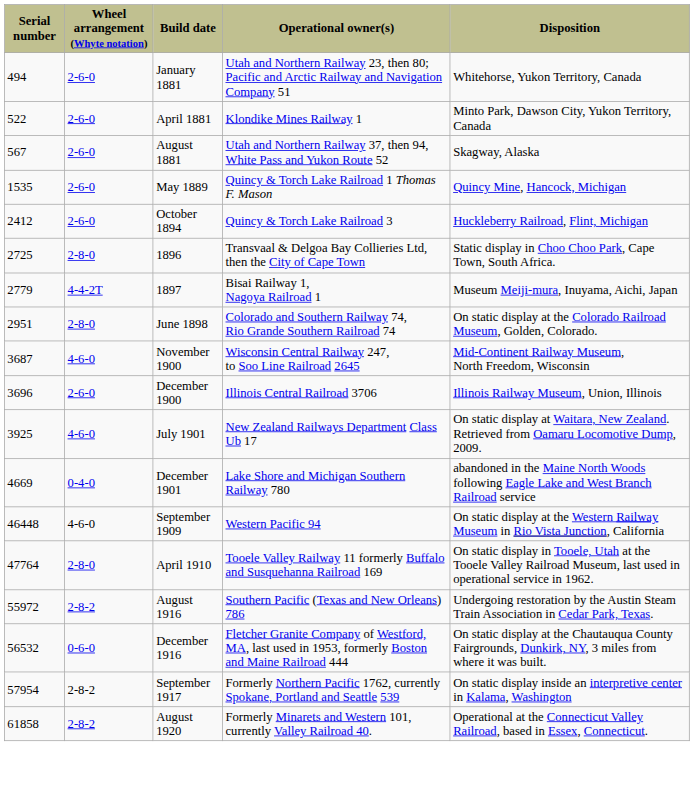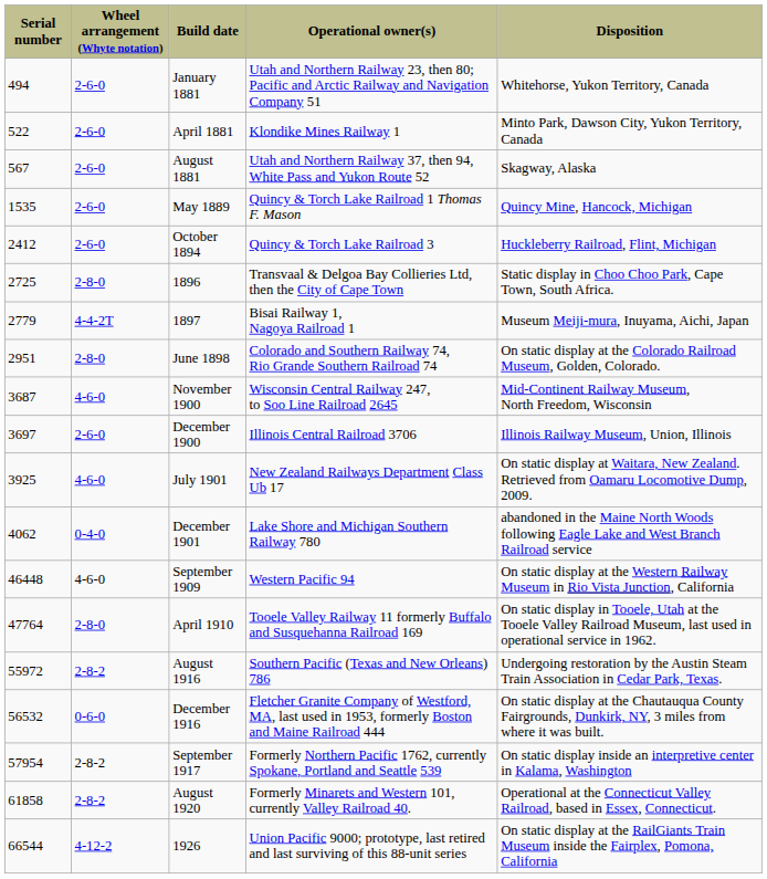 <table class="wikitable">
 <tr>
 <th style=background-color:#c0c090>Serial number</th>
 <th style=background-color:#c0c090>Wheel arrangement<br><small>(<a href='#'>Whyte notation</a>)</small></th>
 <th style=background-color:#c0c090>Build date</th>
 <th style=background-color:#c0c090>Operational owner(s)</th>
 <th style=background-color:#c0c090>Disposition</th>
 </tr>
 <tr>
 <td>494</td>
 <td><a href='#'>2-6-0</a></td>
 <td>January 1881</td>
 <td><a href='#'>Utah and Northern Railway</a> 23, then 80;<br><a href='#'>Pacific and Arctic Railway and Navigation Company</a> 51</td>
 <td>Whitehorse, Yukon Territory, Canada</td>
 </tr>
 <tr>
 <td>522</td>
 <td><a href='#'>2-6-0</a></td>
 <td>April 1881</td>
 <td><a href='#'>Klondike Mines Railway</a> 1</td>
 <td>Minto Park, Dawson City, Yukon Territory, Canada</td>
 </tr>
 <tr>
 <td>567</td>
 <td><a href='#'>2-6-0</a></td>
 <td>August 1881</td>
 <td><a href='#'>Utah and Northern Railway</a> 37, then 94,<br><a href='#'>White Pass and Yukon Route</a> 52</td>
 <td>Skagway, Alaska</td>
 </tr>
 <tr>
 <td>1535</td>
 <td><a href='#'>2-6-0</a></td>
 <td>May 1889</td>
 <td><a href='#'>Quincy & Torch Lake Railroad</a> 1 <em>Thomas F. Mason</em></td>
 <td><a href='#'>Quincy Mine</a>, <a href='#'>Hancock, Michigan</a></td>
 </tr>
 <tr>
 <td>2412</td>
 <td><a href='#'>2-6-0</a></td>
 <td>October 1894</td>
 <td><a href='#'>Quincy & Torch Lake Railroad</a> 3</td>
 <td><a href='#'>Huckleberry Railroad</a>, <a href='#'>Flint, Michigan</a></td>
 </tr>
 <tr>
 <td>2725</td>
 <td><a href='#'>2-8-0</a></td>
 <td>1896</td>
 <td>Transvaal & Delgoa Bay Collieries Ltd, then the <a href='#'>City of Cape Town</a></td>
 <td>Static display in <a href='#'>Choo Choo Park</a>, Cape Town, South Africa.</td>
 </tr>
 <tr>
 <td>2779</td>
 <td><a href='#'>4-4-2T</a></td>
 <td>1897</td>
 <td>Bisai Railway 1,<br><a href='#'>Nagoya Railroad</a> 1</td>
 <td>Museum <a href='#'>Meiji-mura</a>, Inuyama, Aichi, Japan</td>
 </tr>
 <tr>
 <td>2951</td>
 <td><a href='#'>2-8-0</a></td>
 <td>June 1898</td>
 <td><a href='#'>Colorado and Southern Railway</a> 74,<br><a href='#'>Rio Grande Southern Railroad</a> 74</td>
 <td>On static display at the <a href='#'>Colorado Railroad Museum</a>, Golden, Colorado.</td>
 </tr>
 <tr>
 <td>3687</td>
 <td><a href='#'>4-6-0</a></td>
 <td>November 1900</td>
 <td><a href='#'>Wisconsin Central Railway</a> 247,<br>to <a href='#'>Soo Line Railroad</a> <a href='#'>2645</a></td>
 <td><a href='#'>Mid-Continent Railway Museum</a>,<br>North Freedom, Wisconsin</td>
 </tr>
 <tr>
-<td>3696</td>
+<td>3697</td>
 <td><a href='#'>2-6-0</a></td>
 <td>December 1900</td>
 <td><a href='#'>Illinois Central Railroad</a> 3706</td>
 <td><a href='#'>Illinois Railway Museum</a>, Union, Illinois</td>
 </tr>
 <tr>
 <td>3925</td>
 <td><a href='#'>4-6-0</a></td>
 <td>July 1901</td>
 <td><a href='#'>New Zealand Railways Department</a> <a href='#'>Class Ub</a> 17</td>
 <td>On static display at <a href='#'>Waitara, New Zealand</a>. Retrieved from <a href='#'>Oamaru Locomotive Dump</a>, 2009.</td>
 </tr>
 <tr>
-<td>4669</td>
+<td>4062</td>
 <td><a href='#'>0-4-0</a></td>
 <td>December 1901</td>
 <td><a href='#'>Lake Shore and Michigan Southern Railway</a> 780</td>
 <td>abandoned in the <a href='#'>Maine North Woods</a> following <a href='#'>Eagle Lake and West Branch Railroad</a> service</td>
 </tr>
 <tr>
 <td>46448</td>
 <td>4-6-0</td>
 <td>September 1909</td>
 <td><a href='#'>Western Pacific 94</a></td>
 <td>On static display at the <a href='#'>Western <ins>Railway</ins> Museum</a> in <ins><a href='#'>Rio Vista Junction</a></ins>, California</td>
 </tr>
 <tr>
 <td>47764</td>
 <td><a href='#'>2-8-0</a></td>
 <td>April 1910</td>
 <td><a href='#'>Tooele Valley Railway</a> 11 formerly <a href='#'>Buffalo and Susquehanna Railroad</a> 169</td>
 <td>On static display in <a href='#'>Tooele, Utah</a> at the Tooele Valley Railroad Museum, last used in operational service in 1962.</td>
 </tr>
 <tr>
 <td>55972</td>
 <td><a href='#'>2-8-2</a></td>
 <td>August 1916</td>
 <td><a href='#'>Southern Pacific</a> (<a href='#'>Texas and New Orleans</a>) <a href='#'>786</a></td>
 <td>Undergoing restoration by the Austin Steam Train Association in <a href='#'>Cedar Park, Texas</a>.</td>
 </tr>
 <tr>
 <td>56532</td>
 <td><a href='#'>0-6-0</a></td>
 <td>December 1916</td>
 <td><a href='#'>Fletcher Granite Company</a> of <a href='#'>Westford, MA</a>, last used in 1953, formerly <a href='#'>Boston and Maine Railroad</a> 444</td>
 <td>On static display at the Chautauqua County Fairgrounds, <a href='#'>Dunkirk, NY</a>, 3 miles from where it was built.</td>
 </tr>
 <tr>
 <td>57954</td>
 <td>2-8-2</td>
 <td>September 1917</td>
 <td>Formerly <a href='#'>Northern Pacific</a> 1762, currently <a href='#'>Spokane, Portland and Seattle</a> <a href='#'>539</a></td>
 <td>On static display inside an <a href='#'>interpretive center</a> in <a href='#'>Kalama</a>, <a href='#'>Washington</a></td>
 </tr>
 <tr>
 <td>61858</td>
 <td><a href='#'>2-8-2</a></td>
 <td>August 1920</td>
 <td>Formerly <a href='#'>Minarets and Western</a> 101, currently <a href='#'>Valley Railroad 40</a>.</td>
 <td>Operational at the <a href='#'>Connecticut Valley Railroad</a>, based in <a href='#'>Essex</a>, <a href='#'>Connecticut</a>.</td>
 </tr>
+<tr>
+<td>66544</td>
+<td><a href='#'>4-12-2</a></td>
+<td>1926</td>
+<td><a href='#'>Union Pacific</a> 9000; prototype, last retired and last surviving of this 88-unit series</td>
+<td>On static display at the <a href='#'>RailGiants Train Museum</a> inside the <a href='#'>Fairplex</a>, <a href='#'>Pomona, California</a></td>
+</tr>
 </table>
